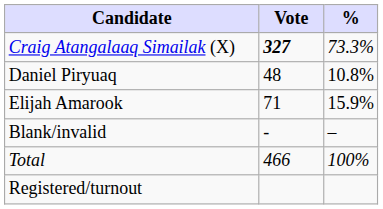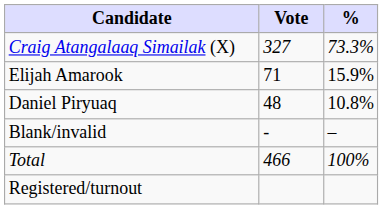 <table class="wikitable">
 <tr>
 <th style="background:#ddf; width:220px;">Candidate</th>
 <th style="background:#ddf; width:50px;">Vote</th>
 <th style="background:#ddf; width:30px;">%</th>
 </tr>
 <tr>
 <td><em><a href='#'>Craig Atangalaaq Simailak</a></em> (X)</td>
-<td><strong><em>327</em></strong></td>
+<td><em>327</em></td>
 <td><em>73.3%</em></td>
+</tr>
+<tr>
+<td>Elijah Amarook</td>
+<td>71</td>
+<td>15.9%</td>
 </tr>
 <tr>
 <td>Daniel Piryuaq</td>
 <td>48</td>
 <td>10.8%</td>
-</tr>
-<tr>
-<td>Elijah Amarook</td>
-<td>71</td>
-<td>15.9%</td>
 </tr>
 <tr>
 <td>Blank/invalid</td>
 <td>-</td>
 <td>–</td>
 </tr>
 <tr>
 <td><em>Total</em></td>
 <td><em>466</em></td>
 <td><em>100%</em></td>
 </tr>
 <tr>
 <td>Registered/turnout</td>
 <td></td>
 <td></td>
 </tr>
 </table>
